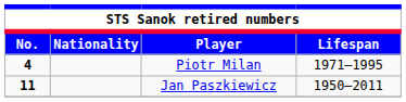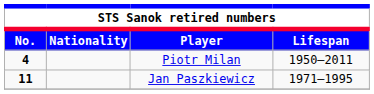 <table class="wikitable sortable" style="text-align:center">
 <tr>
 <td colspan="5" style= "background:#FFFFFF;border-top:#0000FF 5px solid;border-bottom:#F5002E 5px solid;"><strong>STS Sanok retired numbers</strong></td>
 </tr>
 <tr>
 <th width=40px style="background: #0000FF; color: #ffffff">No.</th>
 <th width=80px style="background: #0000FF; color: #ffffff">Nationality</th>
 <th width=150px style="background: #0000FF; color: #ffffff">Player</th>
 <th width=100px style="background: #0000FF; color: #ffffff">Lifespan</th>
 </tr>
 <tr>
 <td><strong>4</strong></td>
 <td></td>
 <td><a href='#'>Piotr Milan</a></td>
-<td>1971–1995</td>
+<td>1950–2011</td>
 </tr>
 <tr>
 <td><strong>11</strong></td>
 <td></td>
 <td><a href='#'>Jan Paszkiewicz</a></td>
-<td>1950–2011</td>
+<td>1971–1995</td>
 </tr>
 <tr>
 </tr>
 </table>
